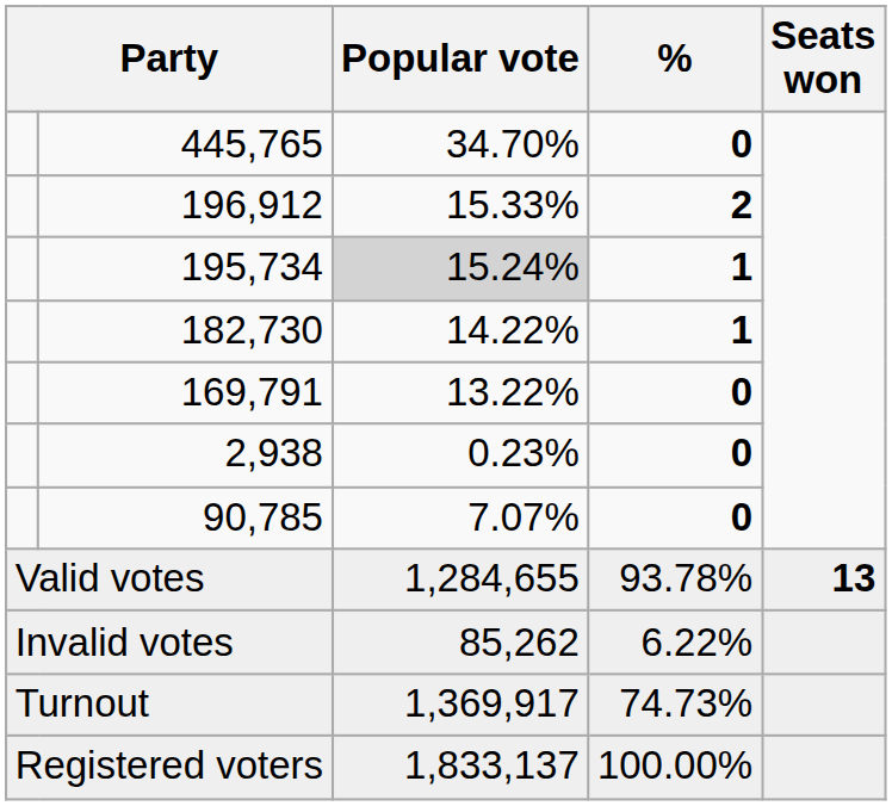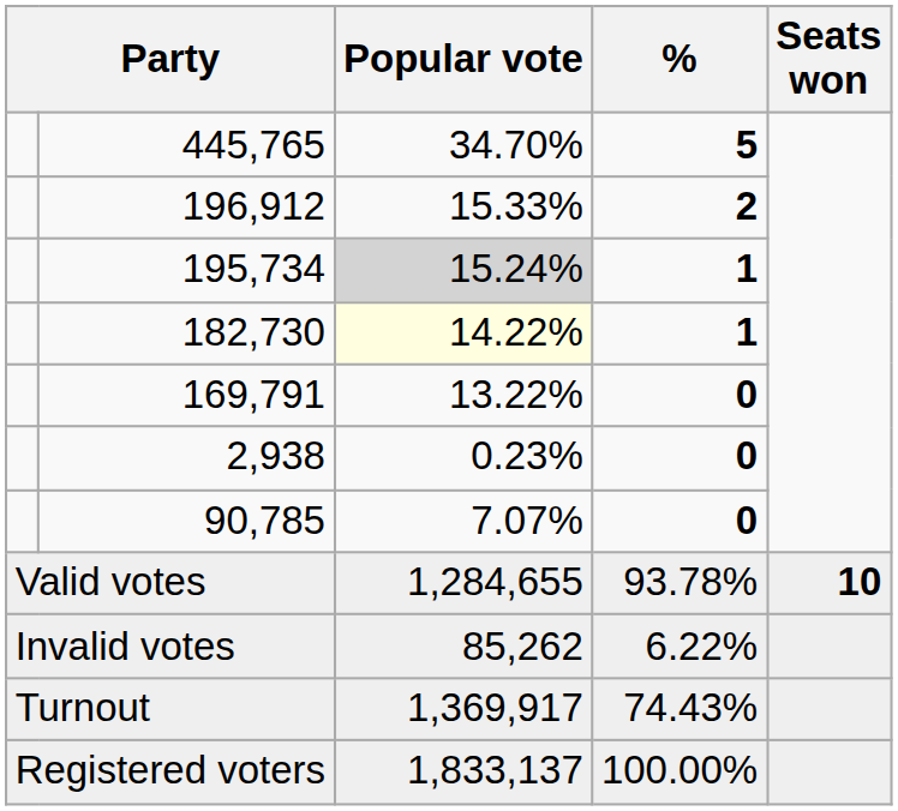 <table class=wikitable style="text-align:right">
 <tr>
 <th colspan=2>Party</th>
 <th>Popular vote</th>
 <th>%</th>
 <th>Seats<br>won</th>
 </tr>
 <tr>
 <td></td>
 <td>445,765</td>
 <td>34.70%</td>
-<td><strong>0</strong></td>
+<td><strong>5</strong></td>
 </tr>
 <tr>
 <td></td>
 <td>196,912</td>
 <td>15.33%</td>
 <td><strong>2</strong></td>
 </tr>
 <tr>
 <td></td>
 <td>195,734</td>
 <td style="background: lightgrey;">15.24%</td>
 <td><strong>1</strong></td>
 </tr>
 <tr>
 <td></td>
 <td>182,730</td>
-<td>14.22%</td>
+<td style="background: lightyellow;">14.22%</td>
 <td><strong>1</strong></td>
 </tr>
 <tr>
 <td></td>
 <td>169,791</td>
 <td>13.22%</td>
 <td><strong>0</strong></td>
 </tr>
 <tr>
 <td></td>
 <td>2,938</td>
 <td>0.23%</td>
 <td><strong>0</strong></td>
 </tr>
 <tr>
 <td></td>
 <td>90,785</td>
 <td>7.07%</td>
 <td><strong>0</strong></td>
 </tr>
 <tr bgcolor=#efefef>
 <td align=left colspan=2>Valid votes</td>
 <td>1,284,655</td>
 <td>93.78%</td>
-<td><strong>13</strong></td>
+<td><strong>10</strong></td>
 </tr>
 <tr bgcolor=#efefef>
 <td align=left colspan=2>Invalid votes</td>
 <td>85,262</td>
 <td>6.22%</td>
 <td></td>
 </tr>
 <tr bgcolor=#efefef>
 <td align=left colspan=2>Turnout</td>
 <td>1,369,917</td>
-<td>74.73%</td>
+<td>74.43%</td>
 <td></td>
 </tr>
 <tr bgcolor=#efefef>
 <td align=left colspan=2>Registered voters</td>
 <td>1,833,137</td>
 <td>100.00%</td>
 <td></td>
 </tr>
 </table>
